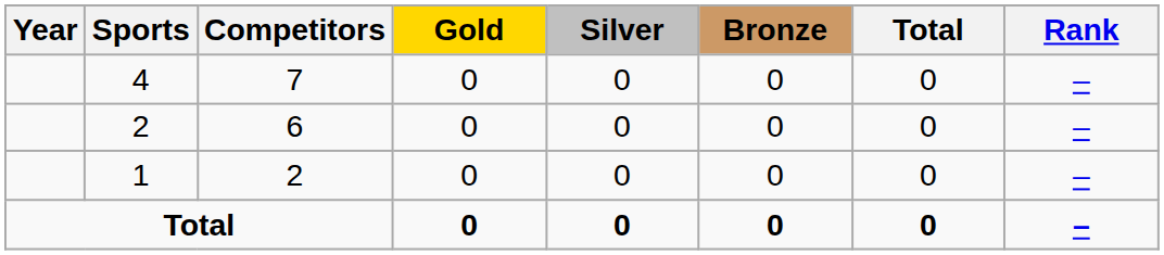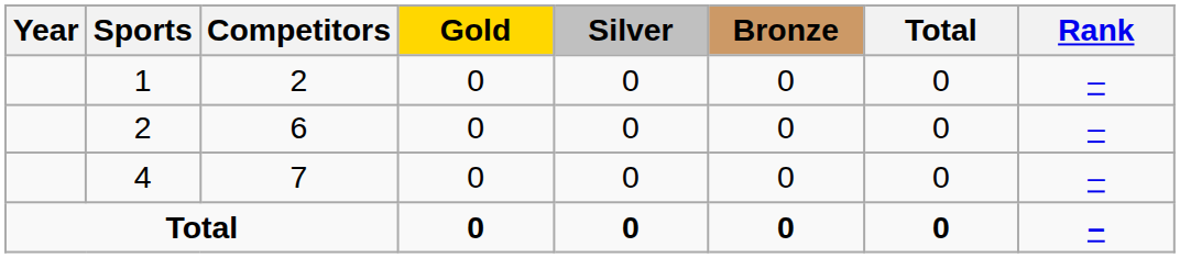 <table class="wikitable" style="text-align:center; font-size:90%;">
 <tr>
 <th>Year</th>
 <th>Sports</th>
 <th>Competitors</th>
 <td style="background:gold; width:4.5em; font-weight:bold;">Gold</td>
 <td style="background:silver; width:4.5em; font-weight:bold;">Silver</td>
 <td style="background:#cc9966; width:4.5em; font-weight:bold;">Bronze</td>
 <th style="width:4.5em; font-weight:bold;">Total</th>
 <th style="width:4.5em; font-weight:bold;"><a href='#'>Rank</a></th>
 </tr>
 <tr>
 <td align=left></td>
-<td>4</td>
-<td>7</td>
+<td>1</td>
+<td>2</td>
 <td>0</td>
 <td>0</td>
 <td>0</td>
 <td>0</td>
 <td><a href='#'>–</a></td>
 </tr>
 <tr>
 <td align=left></td>
 <td>2</td>
 <td>6</td>
 <td>0</td>
 <td>0</td>
 <td>0</td>
 <td>0</td>
 <td><a href='#'>–</a></td>
 </tr>
 <tr>
 <td align=left></td>
-<td>1</td>
-<td>2</td>
+<td>4</td>
+<td>7</td>
 <td>0</td>
 <td>0</td>
 <td>0</td>
 <td>0</td>
 <td><a href='#'>–</a></td>
 </tr>
 <tr>
 <td colspan=3><strong>Total</strong></td>
 <td><strong>0</strong></td>
 <td><strong>0</strong></td>
 <td><strong>0</strong></td>
 <td><strong>0</strong></td>
 <td><strong><a href='#'>–</a></strong></td>
 </tr>
 </table>
